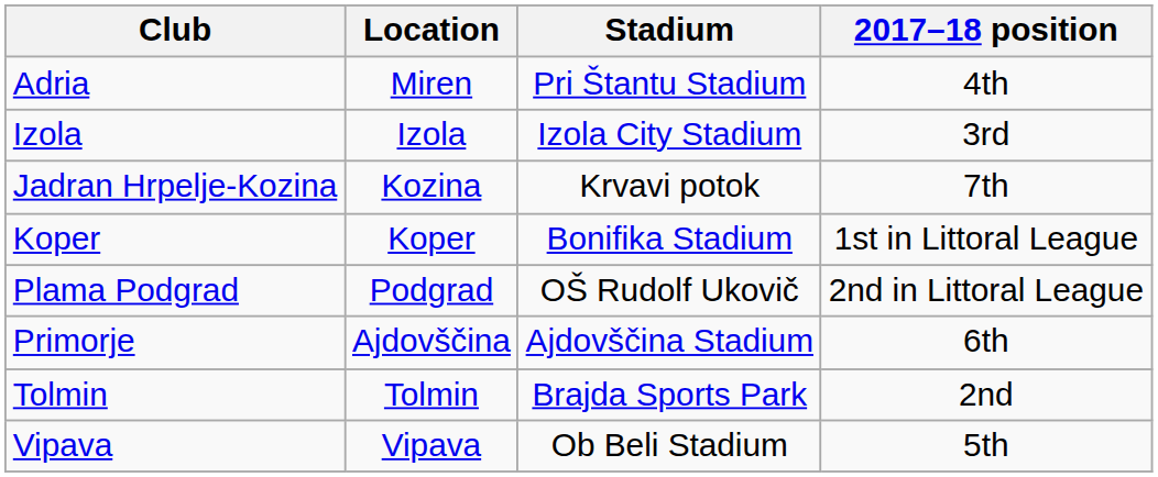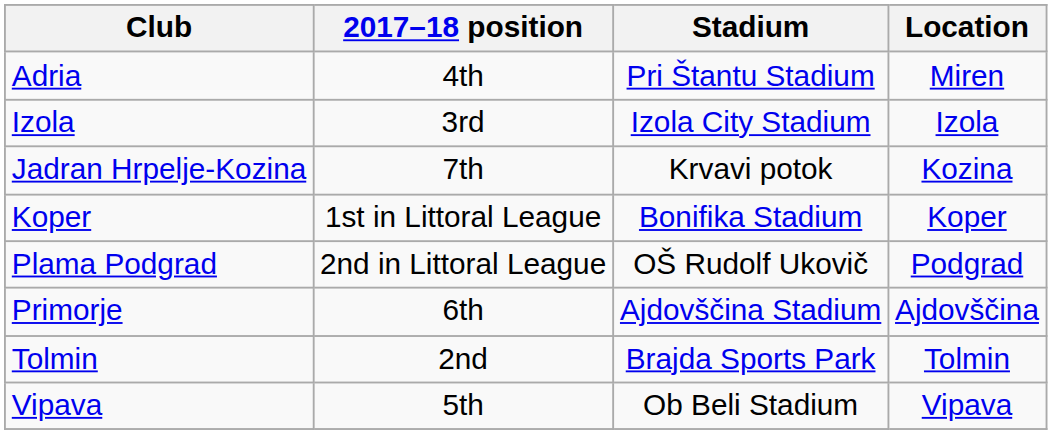 <table class="wikitable" style="text-align:center;">
 <tr>
 <th>Club</th>
+<th><a href='#'>2017–18</a> position</th>
+<th>Stadium</th>
 <th>Location</th>
-<th>Stadium</th>
-<th><a href='#'>2017–18</a> position</th>
 </tr>
 <tr>
 <td style="text-align:left;"><a href='#'>Adria</a></td>
+<td>4th</td>
+<td><a href='#'>Pri Štantu Stadium</a></td>
 <td><a href='#'>Miren</a></td>
-<td><a href='#'>Pri Štantu Stadium</a></td>
-<td>4th</td>
 </tr>
 <tr>
 <td style="text-align:left;"><a href='#'>Izola</a></td>
+<td>3rd</td>
+<td><a href='#'>Izola City Stadium</a></td>
 <td><a href='#'>Izola</a></td>
-<td><a href='#'>Izola City Stadium</a></td>
-<td>3rd</td>
 </tr>
 <tr>
 <td style="text-align:left;"><a href='#'>Jadran Hrpelje-Kozina</a></td>
+<td>7th</td>
+<td>Krvavi potok</td>
 <td><a href='#'>Kozina</a></td>
-<td>Krvavi potok</td>
-<td>7th</td>
 </tr>
 <tr>
 <td style="text-align:left;"><a href='#'>Koper</a></td>
+<td>1st in Littoral League</td>
+<td><a href='#'>Bonifika Stadium</a></td>
 <td><a href='#'>Koper</a></td>
-<td><a href='#'>Bonifika Stadium</a></td>
-<td>1st in Littoral League</td>
 </tr>
 <tr>
 <td style="text-align:left;"><a href='#'>Plama Podgrad</a></td>
+<td>2nd in Littoral League</td>
+<td>OŠ Rudolf Ukovič</td>
 <td><a href='#'>Podgrad</a></td>
-<td>OŠ Rudolf Ukovič</td>
-<td>2nd in Littoral League</td>
 </tr>
 <tr>
 <td style="text-align:left;"><a href='#'>Primorje</a></td>
+<td>6th</td>
+<td><a href='#'>Ajdovščina Stadium</a></td>
 <td><a href='#'>Ajdovščina</a></td>
-<td><a href='#'>Ajdovščina Stadium</a></td>
-<td>6th</td>
 </tr>
 <tr>
 <td style="text-align:left;"><a href='#'>Tolmin</a></td>
+<td>2nd</td>
+<td><a href='#'>Brajda Sports Park</a></td>
 <td><a href='#'>Tolmin</a></td>
-<td><a href='#'>Brajda Sports Park</a></td>
-<td>2nd</td>
 </tr>
 <tr>
 <td style="text-align:left;"><a href='#'>Vipava</a></td>
+<td>5th</td>
+<td>Ob Beli Stadium</td>
 <td><a href='#'>Vipava</a></td>
-<td>Ob Beli Stadium</td>
-<td>5th</td>
 </tr>
 </table>
